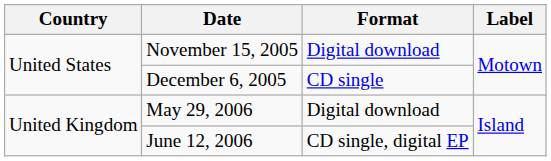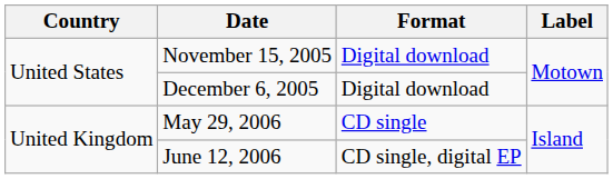 <table class="wikitable">
 <tr>
 <th align="center">Country</th>
 <th align="center">Date</th>
 <th align="center">Format</th>
 <th align="center">Label</th>
 </tr>
 <tr>
 <td align="left" rowspan="2">United States</td>
 <td align="left">November 15, 2005</td>
 <td align="left"><a href='#'>Digital download</a></td>
 <td align="left" rowspan="2"><a href='#'>Motown</a></td>
 </tr>
 <tr>
 <td align="left">December 6, 2005</td>
-<td align="left"><a href='#'>CD single</a></td>
+<td align="left">Digital download</td>
 </tr>
 <tr>
 <td align="left" rowspan="2">United Kingdom</td>
 <td align="left">May 29, 2006</td>
-<td align="left">Digital download</td>
+<td align="left"><a href='#'>CD single</a></td>
 <td align="left" rowspan="2"><a href='#'>Island</a></td>
 </tr>
 <tr>
 <td align="left">June 12, 2006</td>
 <td align="left">CD single, digital <a href='#'>EP</a></td>
 </tr>
 </table>
